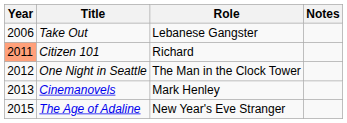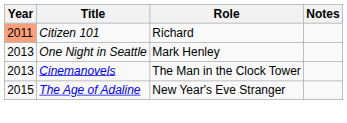 <table class="wikitable sortable">
 <tr>
 <th>Year</th>
 <th>Title</th>
 <th>Role</th>
 <th class="unsortable">Notes</th>
 </tr>
 <tr>
-<td>2006</td>
-<td><em>Take Out</em></td>
-<td>Lebanese Gangster</td>
-<td></td>
-</tr>
-<tr>
 <td style="background: lightsalmon;">2011</td>
 <td><em>Citizen 101</em></td>
 <td>Richard</td>
 <td></td>
 </tr>
 <tr>
-<td>2012</td>
+<td>2013</td>
 <td><em>One Night in Seattle</em></td>
-<td>The Man in the Clock Tower</td>
+<td>Mark Henley</td>
 <td></td>
 </tr>
 <tr>
 <td>2013</td>
 <td><em><a href='#'>Cinemanovels</a></em></td>
-<td>Mark Henley</td>
+<td>The Man in the Clock Tower</td>
 <td></td>
 </tr>
 <tr>
 <td>2015</td>
 <td data-sort-value="Age of Adaline, The"><em><a href='#'>The Age of Adaline</a></em></td>
 <td>New Year's Eve Stranger</td>
 <td></td>
 </tr>
 </table>
